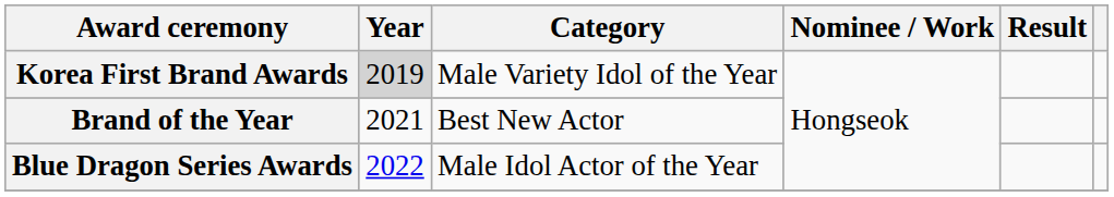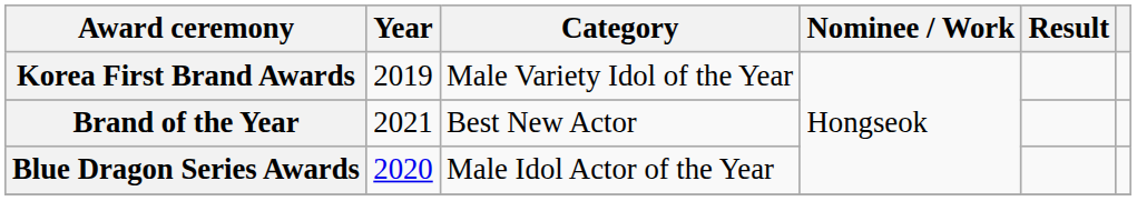 <table class="wikitable plainrowheaders sortable">
 <tr>
 <th scope="col">Award ceremony</th>
 <th scope="col">Year</th>
 <th scope="col">Category</th>
 <th scope="col">Nominee / Work</th>
 <th scope="col">Result</th>
 <th scope="col" class="unsortable"></th>
 </tr>
 <tr>
 <th scope="row">Korea First Brand Awards</th>
-<td style="background: lightgrey;">2019</td>
+<td>2019</td>
 <td>Male Variety Idol of the Year</td>
 <td rowspan="3">Hongseok</td>
 <td></td>
 <td></td>
 </tr>
 <tr>
 <th scope="row">Brand of the Year</th>
 <td>2021</td>
 <td>Best New Actor</td>
 <td></td>
 <td></td>
 </tr>
 <tr>
 <th scope="row">Blue Dragon Series Awards</th>
-<td><a href='#'>2022</a></td>
+<td><a href='#'>2020</a></td>
 <td>Male Idol Actor of the Year</td>
 <td></td>
 <td></td>
 </tr>
 <tr>
 </tr>
 </table>
